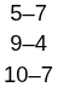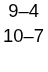 <table style="text-align:center">
 <tr>
 <th width=200></th>
 <th width=100></th>
 <th width=200></th>
-</tr>
-<tr>
-<td align=right></td>
-<td>5–7</td>
-<td align=left><strong></strong></td>
 </tr>
 <tr>
 <td align=right><strong></strong></td>
 <td>9–4</td>
 <td align=left></td>
 </tr>
 <tr>
 <td align=right><strong></strong></td>
 <td>10–7</td>
 <td align=left></td>
 </tr>
 </table>
